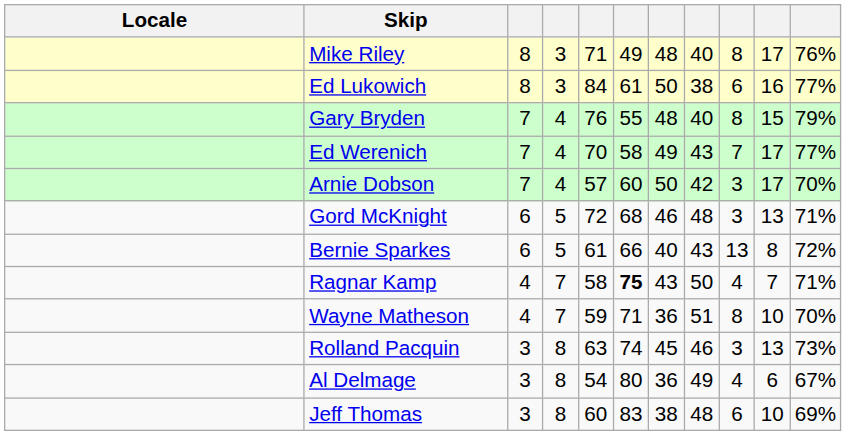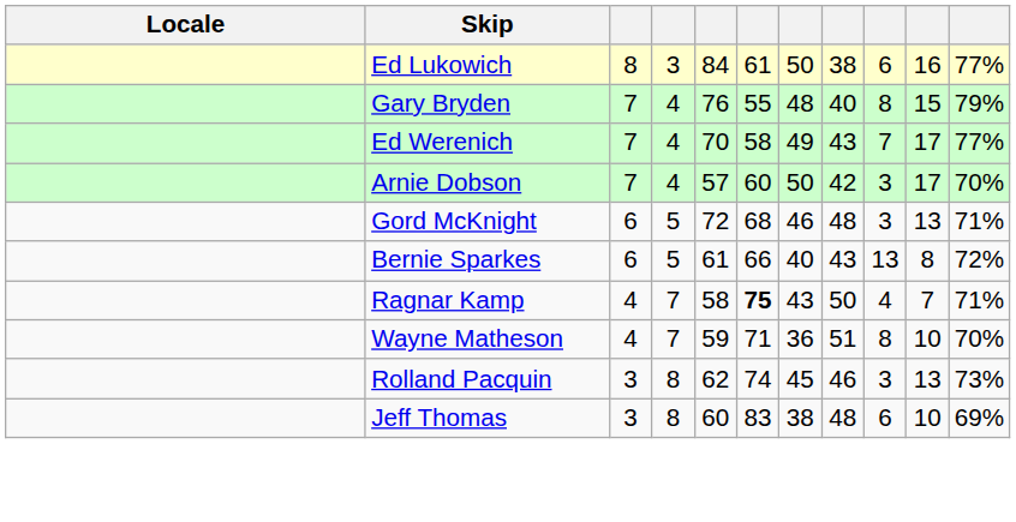 <table class=wikitable style="text-align: center;">
 <tr>
 <th bgcolor="#efefef" width="225">Locale</th>
 <th bgcolor="#efefef" width="150">Skip</th>
 <th width=20></th>
 <th width=20></th>
 <th width=20></th>
 <th width=20></th>
 <th width=20></th>
 <th width=20></th>
 <th width=20></th>
 <th width=20></th>
 <th width=20></th>
-</tr>
-<tr bgcolor=#ffffcc>
-<td style="text-align: left;"></td>
-<td style="text-align: left;"><a href='#'>Mike Riley</a></td>
-<td>8</td>
-<td>3</td>
-<td>71</td>
-<td>49</td>
-<td>48</td>
-<td>40</td>
-<td>8</td>
-<td>17</td>
-<td>76%</td>
 </tr>
 <tr bgcolor=#ffffcc>
 <td style="text-align: left;"></td>
 <td style="text-align: left;"><a href='#'>Ed Lukowich</a></td>
 <td>8</td>
 <td>3</td>
 <td>84</td>
 <td>61</td>
 <td>50</td>
 <td>38</td>
 <td>6</td>
 <td>16</td>
 <td>77%</td>
 </tr>
 <tr bgcolor=#ccffcc>
 <td style="text-align: left;"></td>
 <td style="text-align: left;"><a href='#'>Gary Bryden</a></td>
 <td>7</td>
 <td>4</td>
 <td>76</td>
 <td>55</td>
 <td>48</td>
 <td>40</td>
 <td>8</td>
 <td>15</td>
 <td>79%</td>
 </tr>
 <tr bgcolor=#ccffcc>
 <td style="text-align: left;"></td>
 <td style="text-align: left;"><a href='#'>Ed Werenich</a></td>
 <td>7</td>
 <td>4</td>
 <td>70</td>
 <td>58</td>
 <td>49</td>
 <td>43</td>
 <td>7</td>
 <td>17</td>
 <td>77%</td>
 </tr>
 <tr bgcolor=#ccffcc>
 <td style="text-align: left;"></td>
 <td style="text-align: left;"><a href='#'>Arnie Dobson</a></td>
 <td>7</td>
 <td>4</td>
 <td>57</td>
 <td>60</td>
 <td>50</td>
 <td>42</td>
 <td>3</td>
 <td>17</td>
 <td>70%</td>
 </tr>
 <tr>
 <td style="text-align: left;"></td>
 <td style="text-align: left;"><a href='#'>Gord McKnight</a></td>
 <td>6</td>
 <td>5</td>
 <td>72</td>
 <td>68</td>
 <td>46</td>
 <td>48</td>
 <td>3</td>
 <td>13</td>
 <td>71%</td>
 </tr>
 <tr>
 <td style="text-align: left;"></td>
 <td style="text-align: left;"><a href='#'>Bernie Sparkes</a></td>
 <td>6</td>
 <td>5</td>
 <td>61</td>
 <td>66</td>
 <td>40</td>
 <td>43</td>
 <td>13</td>
 <td>8</td>
 <td>72%</td>
 </tr>
 <tr>
 <td style="text-align: left;"></td>
 <td style="text-align: left;"><a href='#'>Ragnar Kamp</a></td>
 <td>4</td>
 <td>7</td>
 <td>58</td>
 <td><strong>75</strong></td>
 <td>43</td>
 <td>50</td>
 <td>4</td>
 <td>7</td>
 <td>71%</td>
 </tr>
 <tr>
 <td style="text-align: left;"></td>
 <td style="text-align: left;"><a href='#'>Wayne Matheson</a></td>
 <td>4</td>
 <td>7</td>
 <td>59</td>
 <td>71</td>
 <td>36</td>
 <td>51</td>
 <td>8</td>
 <td>10</td>
 <td>70%</td>
 </tr>
 <tr>
 <td style="text-align: left;"></td>
 <td style="text-align: left;"><a href='#'>Rolland Pacquin</a></td>
 <td>3</td>
 <td>8</td>
-<td>63</td>
+<td>62</td>
 <td>74</td>
 <td>45</td>
 <td>46</td>
 <td>3</td>
 <td>13</td>
 <td>73%</td>
-</tr>
-<tr>
-<td style="text-align: left;"></td>
-<td style="text-align: left;"><a href='#'>Al Delmage</a></td>
-<td>3</td>
-<td>8</td>
-<td>54</td>
-<td>80</td>
-<td>36</td>
-<td>49</td>
-<td>4</td>
-<td>6</td>
-<td>67%</td>
 </tr>
 <tr>
 <td style="text-align: left;"></td>
 <td style="text-align: left;"><a href='#'>Jeff Thomas</a></td>
 <td>3</td>
 <td>8</td>
 <td>60</td>
 <td>83</td>
 <td>38</td>
 <td>48</td>
 <td>6</td>
 <td>10</td>
 <td>69%</td>
 </tr>
 </table>
